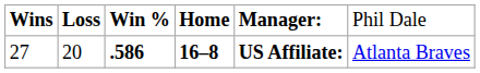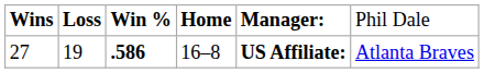 <table class="wikitable">
 <tr bgcolor="#FFFFFF">
 <td><strong>Wins</strong></td>
 <td><strong>Loss</strong></td>
 <td><strong>Win %</strong></td>
 <td><strong>Home</strong></td>
 <td><strong>Manager:</strong></td>
 <td>Phil Dale</td>
 </tr>
 <tr bgcolor="#FFFFFF">
 <td>27</td>
-<td>20</td>
+<td>19</td>
 <td><strong>.586</strong></td>
-<td><strong>16–8</strong></td>
+<td>16–8</td>
 <td><strong>US Affiliate:</strong></td>
 <td><a href='#'>Atlanta Braves</a></td>
 </tr>
 </table>
